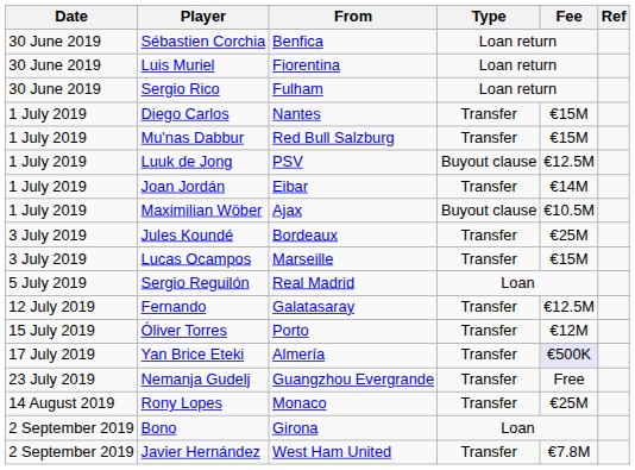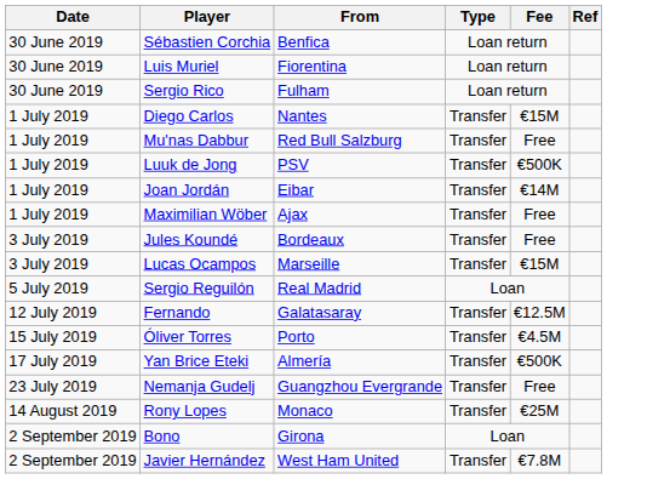 <table class="wikitable">
 <tr>
 <th>Date</th>
 <th>Player</th>
 <th>From</th>
 <th>Type</th>
 <th>Fee</th>
 <th>Ref</th>
 </tr>
 <tr>
 <td>30 June 2019</td>
 <td> <a href='#'>Sébastien Corchia</a></td>
 <td> <a href='#'>Benfica</a></td>
 <td style="text-align:center;" colspan="2">Loan return</td>
 <td align=center></td>
 </tr>
 <tr>
 <td>30 June 2019</td>
 <td> <a href='#'>Luis Muriel</a></td>
 <td> <a href='#'>Fiorentina</a></td>
 <td style="text-align:center;" colspan="2">Loan return</td>
 <td align=center></td>
 </tr>
 <tr>
 <td>30 June 2019</td>
 <td> <a href='#'>Sergio Rico</a></td>
 <td> <a href='#'>Fulham</a></td>
 <td style="text-align:center;" colspan="2">Loan return</td>
 <td align=center></td>
 </tr>
 <tr>
 <td>1 July 2019</td>
 <td> <a href='#'>Diego Carlos</a></td>
 <td> <a href='#'>Nantes</a></td>
 <td align=center>Transfer</td>
 <td align=center>€15M</td>
 <td align=center></td>
 </tr>
 <tr>
 <td>1 July 2019</td>
 <td> <a href='#'>Mu'nas Dabbur</a></td>
 <td> <a href='#'>Red Bull Salzburg</a></td>
 <td align=center>Transfer</td>
-<td align=center>€15M</td>
+<td align=center>Free</td>
 <td align=center></td>
 </tr>
 <tr>
 <td>1 July 2019</td>
 <td> <a href='#'>Luuk de Jong</a></td>
 <td> <a href='#'>PSV</a></td>
-<td align=center>Buyout clause</td>
-<td align=center>€12.5M</td>
+<td align=center>Transfer</td>
+<td align=center>€500K</td>
 <td></td>
 </tr>
 <tr>
 <td>1 July 2019</td>
 <td> <a href='#'>Joan Jordán</a></td>
 <td><a href='#'>Eibar</a></td>
 <td align=center>Transfer</td>
 <td align=center>€14M</td>
 <td align=center></td>
 </tr>
 <tr>
 <td>1 July 2019</td>
 <td> <a href='#'>Maximilian Wöber</a></td>
 <td> <a href='#'>Ajax</a></td>
-<td align=center>Buyout clause</td>
-<td align=center>€10.5M</td>
+<td align=center>Transfer</td>
+<td align=center>Free</td>
 <td></td>
 </tr>
 <tr>
 <td>3 July 2019</td>
 <td> <a href='#'>Jules Koundé</a></td>
 <td> <a href='#'>Bordeaux</a></td>
 <td align=center>Transfer</td>
-<td align=center>€25M</td>
+<td align=center>Free</td>
 <td></td>
 </tr>
 <tr>
 <td>3 July 2019</td>
 <td> <a href='#'>Lucas Ocampos</a></td>
 <td> <a href='#'>Marseille</a></td>
 <td align=center>Transfer</td>
 <td align=center>€15M</td>
 <td></td>
 </tr>
 <tr>
 <td>5 July 2019</td>
 <td> <a href='#'>Sergio Reguilón</a></td>
 <td><a href='#'>Real Madrid</a></td>
 <td style="text-align:center;" colspan="2">Loan</td>
 <td align=center></td>
 </tr>
 <tr>
 <td>12 July 2019</td>
 <td> <a href='#'>Fernando</a></td>
 <td> <a href='#'>Galatasaray</a></td>
 <td align=center>Transfer</td>
 <td align=center>€12.5M</td>
 <td></td>
 </tr>
 <tr>
 <td>15 July 2019</td>
 <td> <a href='#'>Óliver Torres</a></td>
 <td> <a href='#'>Porto</a></td>
 <td align=center>Transfer</td>
-<td align=center>€12M</td>
+<td align=center>€4.5M</td>
 <td></td>
 </tr>
 <tr>
 <td>17 July 2019</td>
 <td> <a href='#'>Yan Brice Eteki</a></td>
 <td><a href='#'>Almería</a></td>
 <td align=center>Transfer</td>
-<td align=center style="background: lavender;">€500K</td>
+<td align=center>€500K</td>
 <td></td>
 </tr>
 <tr>
 <td>23 July 2019</td>
 <td> <a href='#'>Nemanja Gudelj</a></td>
 <td> <a href='#'>Guangzhou Evergrande</a></td>
 <td align=center>Transfer</td>
 <td align=center>Free</td>
 <td></td>
 </tr>
 <tr>
 <td>14 August 2019</td>
 <td> <a href='#'>Rony Lopes</a></td>
 <td> <a href='#'>Monaco</a></td>
 <td align=center>Transfer</td>
 <td align=center>€25M</td>
 <td></td>
 </tr>
 <tr>
 <td>2 September 2019</td>
 <td> <a href='#'>Bono</a></td>
 <td><a href='#'>Girona</a></td>
 <td style="text-align:center;" colspan="2">Loan</td>
 <td></td>
 </tr>
 <tr>
 <td>2 September 2019</td>
 <td> <a href='#'>Javier Hernández</a></td>
 <td> <a href='#'>West Ham United</a></td>
 <td align=center>Transfer</td>
 <td align=center>€7.8M</td>
 <td></td>
 </tr>
 </table>
